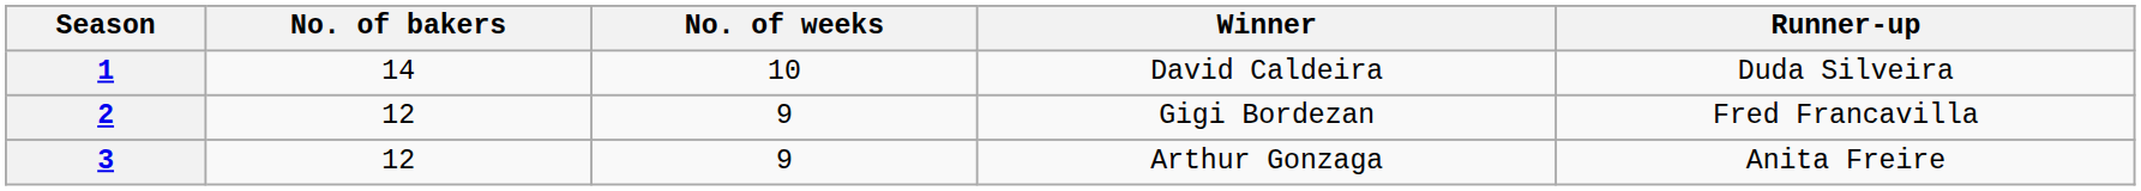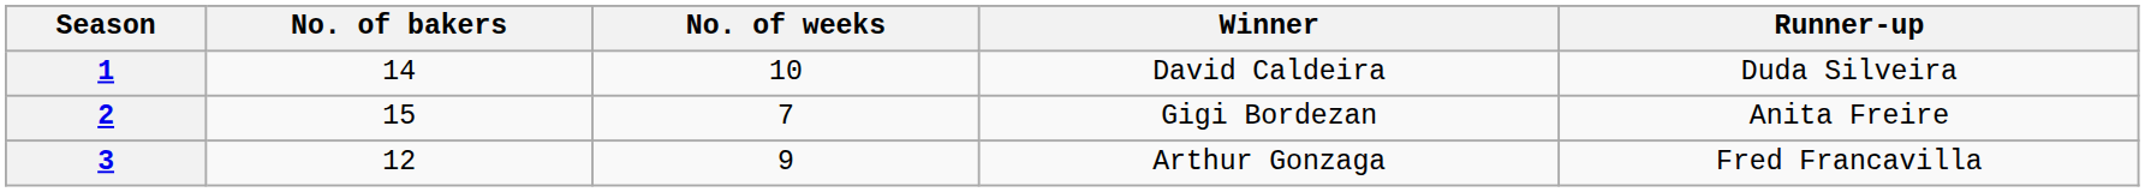 <table class="wikitable" style="text-align:center; font-size:95%; width:60%;">
 <tr>
 <th scope="col" style="width:05.00%">Season</th>
 <th scope="col" style="width:10.00%">No. of bakers</th>
 <th scope="col" style="width:10.00%">No. of weeks</th>
 <th scope="col" style="width:15.00%">Winner</th>
 <th scope="col" style="width:15.00%">Runner-up</th>
 </tr>
 <tr>
 <th><a href='#'>1</a></th>
 <td>14</td>
 <td>10</td>
 <td>David Caldeira</td>
 <td>Duda Silveira</td>
 </tr>
 <tr>
 <th><a href='#'>2</a></th>
-<td>12</td>
-<td>9</td>
+<td>15</td>
+<td>7</td>
 <td>Gigi Bordezan</td>
-<td>Fred Francavilla</td>
+<td>Anita Freire</td>
 </tr>
 <tr>
 <th><a href='#'>3</a></th>
 <td>12</td>
 <td>9</td>
 <td>Arthur Gonzaga</td>
-<td>Anita Freire</td>
+<td>Fred Francavilla</td>
 </tr>
 </table>
